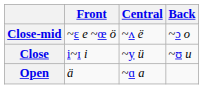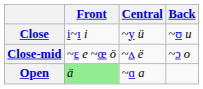 <table class="wikitable">
 <tr>
 <th></th>
 <th><a href='#'>Front</a></th>
 <th><a href='#'>Central</a></th>
 <th><a href='#'>Back</a></th>
 </tr>
 <tr>
+<th><a href='#'>Close</a></th>
+<td><a href='#'>i</a>~<a href='#'>ɪ</a> <em>i</em></td>
+<td>~<a href='#'>y</a> <em>ü</em></td>
+<td>~<a href='#'>ʊ</a> <em>u</em></td>
+</tr>
+<tr>
 <th><a href='#'>Close-mid</a></th>
 <td>~<a href='#'>ɛ</a> <em>e</em>    ~<a href='#'>œ</a> <em>ö</em></td>
 <td>~<a href='#'>ʌ</a> <em>ë</em></td>
 <td>~<a href='#'>ɔ</a> <em>o</em></td>
 </tr>
 <tr>
-<th><a href='#'>Close</a></th>
-<td><a href='#'>i</a>~<a href='#'>ɪ</a> <em>i</em></td>
-<td>~<a href='#'>y</a> <em>ü</em></td>
-<td>~<a href='#'>ʊ</a> <em>u</em></td>
-</tr>
-<tr>
 <th><a href='#'>Open</a></th>
-<td> <em>ä</em></td>
+<td style="background: lightgreen;"> <em>ä</em></td>
 <td>~<a href='#'>ɑ</a> <em>a</em></td>
 <td></td>
 </tr>
 </table>
